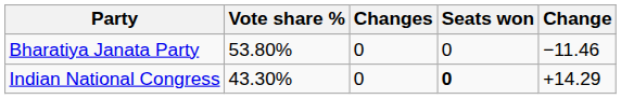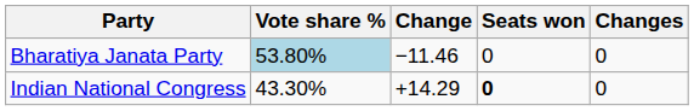 <table class="wikitable sortable">
 <tr>
 <th>Party</th>
 <th>Vote share %</th>
+<th>Change</th>
+<th>Seats won</th>
 <th>Changes</th>
-<th>Seats won</th>
-<th>Change</th>
 </tr>
 <tr>
 <td><a href='#'>Bharatiya Janata Party</a></td>
-<td>53.80%</td>
+<td style="background: lightblue;">53.80%</td>
+<td>−11.46</td>
 <td>0</td>
 <td>0</td>
-<td>−11.46</td>
 </tr>
 <tr>
 <td><a href='#'>Indian National Congress</a></td>
 <td>43.30%</td>
+<td>+14.29</td>
+<td><strong>0</strong></td>
 <td>0</td>
-<td><strong>0</strong></td>
-<td>+14.29</td>
 </tr>
 </table>
